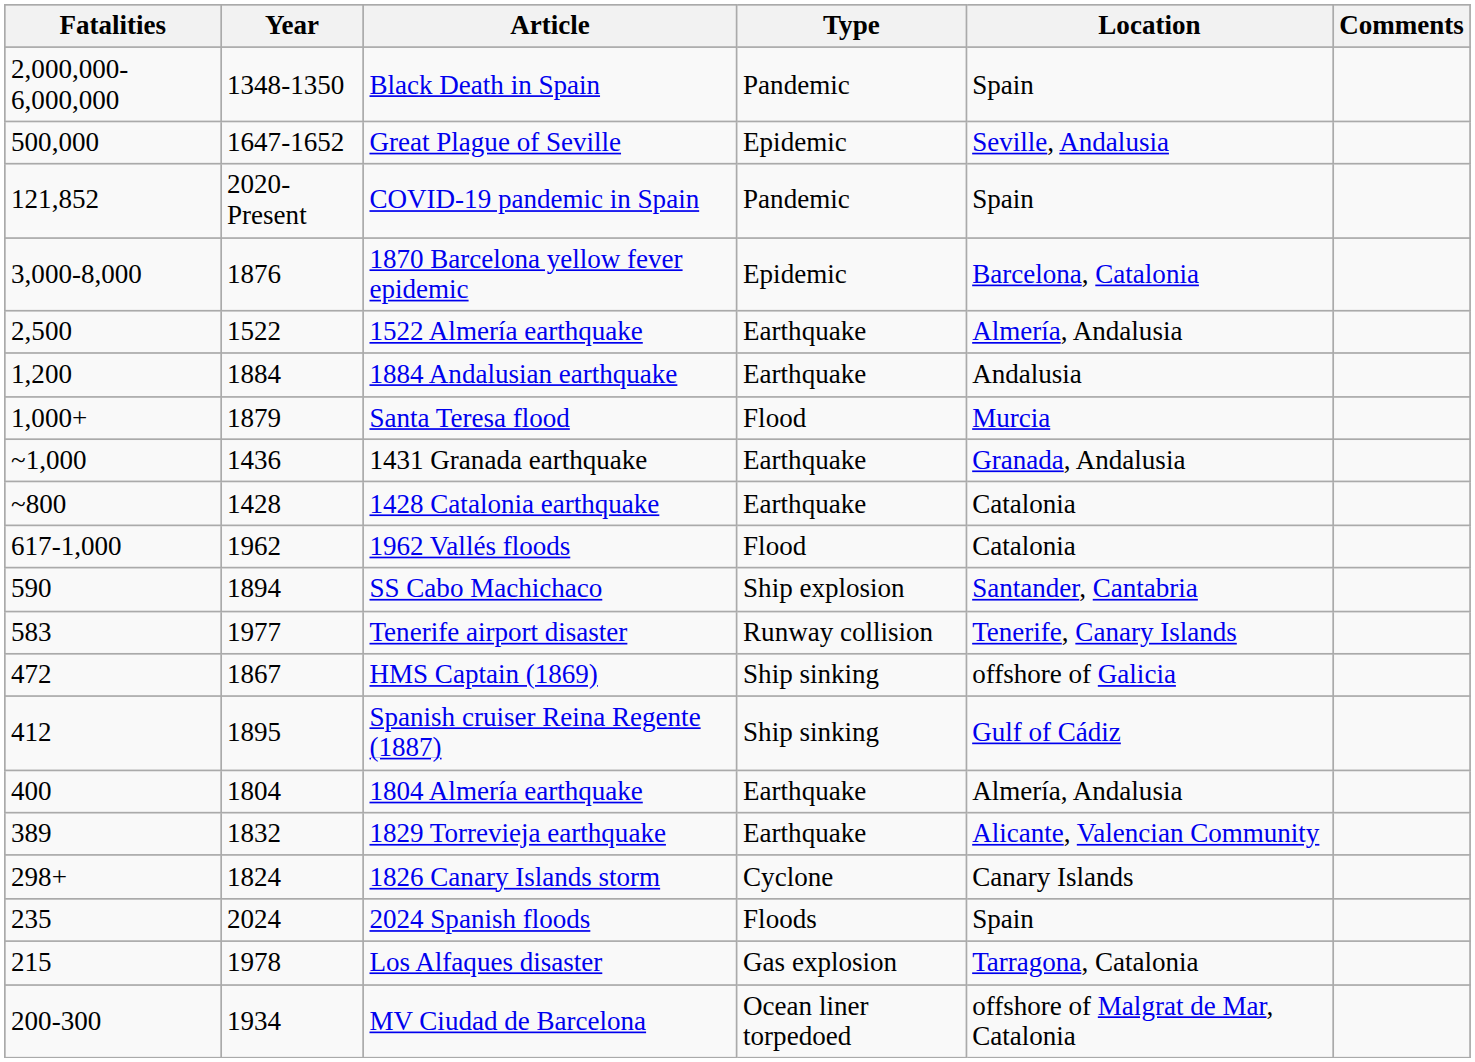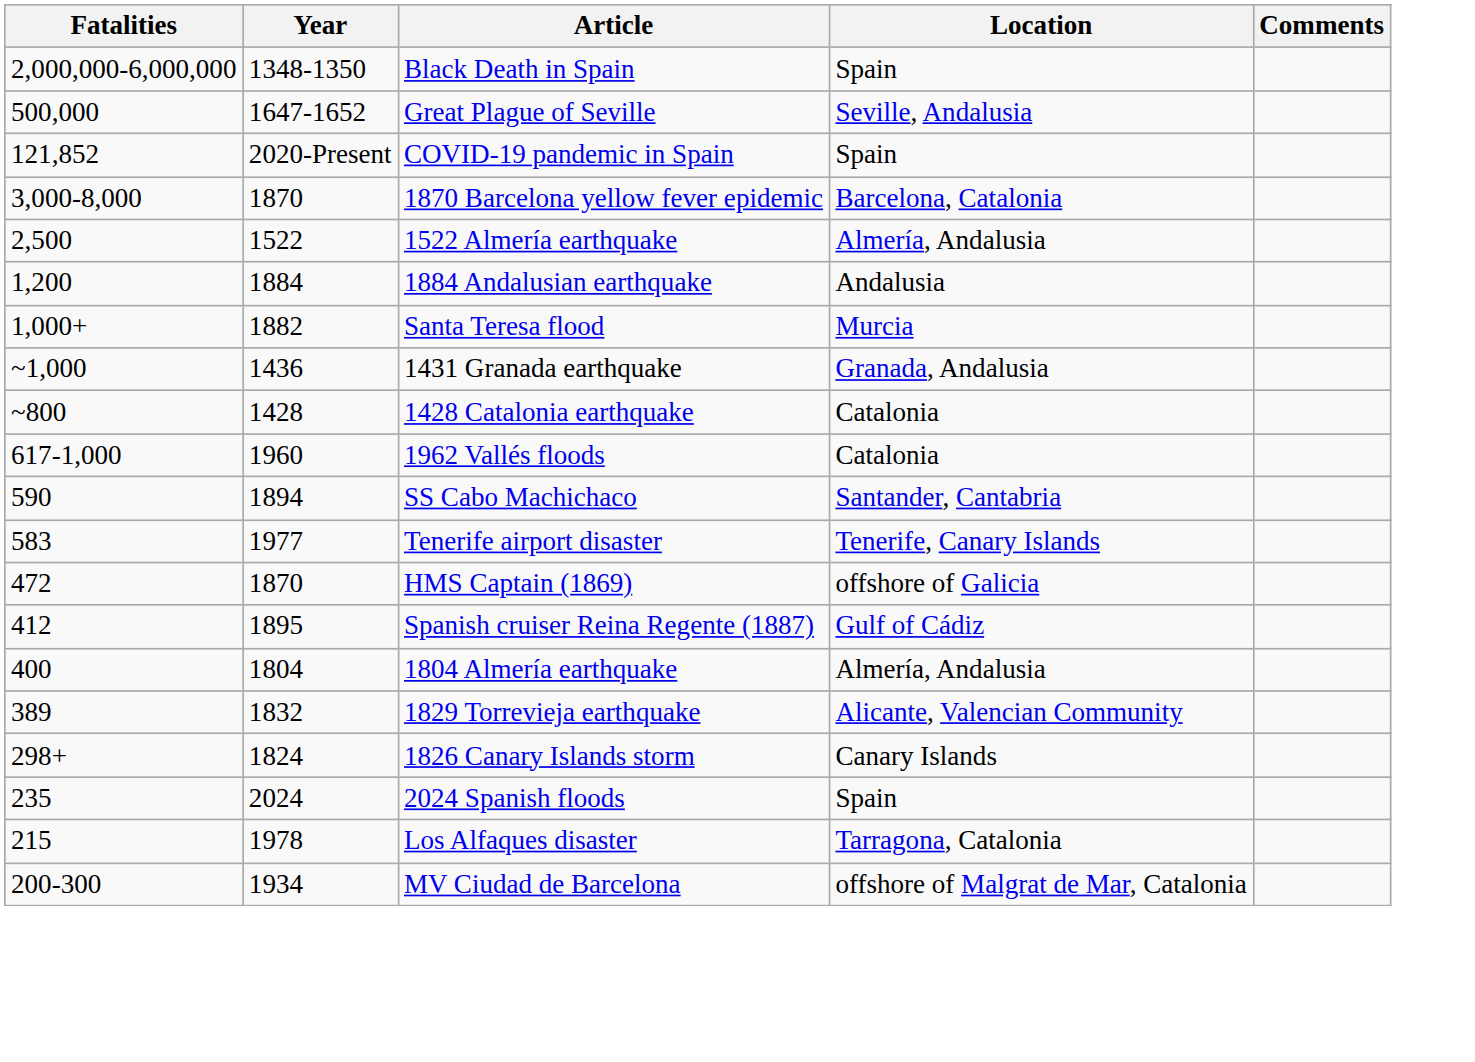 <table class="wikitable sortable sticky-header" style=text-align:left" style="margin:1em auto;">
 <tr>
 <th data-sort-type="number">Fatalities</th>
 <th>Year</th>
 <th>Article</th>
-<th>Type</th>
 <th>Location</th>
 <th>Comments</th>
 </tr>
 <tr>
 <td>2,000,000-6,000,000</td>
 <td>1348-1350</td>
 <td><a href='#'>Black Death in Spain</a></td>
-<td>Pandemic</td>
 <td>Spain</td>
 <td></td>
 </tr>
 <tr>
 <td>500,000</td>
 <td>1647-1652</td>
 <td><a href='#'>Great Plague of Seville</a></td>
-<td>Epidemic</td>
 <td><a href='#'>Seville</a>, <a href='#'>Andalusia</a></td>
 <td></td>
 </tr>
 <tr>
 <td>121,852</td>
 <td>2020-Present</td>
 <td><a href='#'>COVID-19 pandemic in Spain</a></td>
-<td>Pandemic</td>
 <td>Spain</td>
 <td></td>
 </tr>
 <tr>
 <td>3,000-8,000</td>
-<td>1876</td>
+<td>1870</td>
 <td><a href='#'>1870 Barcelona yellow fever epidemic</a></td>
-<td>Epidemic</td>
 <td><a href='#'>Barcelona</a>, <a href='#'>Catalonia</a></td>
 <td></td>
 </tr>
 <tr>
 <td>2,500</td>
 <td>1522</td>
 <td><a href='#'>1522 Almería earthquake</a></td>
-<td>Earthquake</td>
 <td><a href='#'>Almería</a>, Andalusia</td>
 <td></td>
 </tr>
 <tr>
 <td>1,200</td>
 <td>1884</td>
 <td><a href='#'>1884 Andalusian earthquake</a></td>
-<td>Earthquake</td>
 <td>Andalusia</td>
 <td></td>
 </tr>
 <tr>
 <td>1,000+</td>
-<td>1879</td>
+<td>1882</td>
 <td><a href='#'>Santa Teresa flood</a></td>
-<td>Flood</td>
 <td><a href='#'>Murcia</a></td>
 <td></td>
 </tr>
 <tr>
 <td>~1,000</td>
 <td>1436</td>
 <td>1431 Granada earthquake</td>
-<td>Earthquake</td>
 <td><a href='#'>Granada</a>, Andalusia</td>
 <td></td>
 </tr>
 <tr>
 <td>~800</td>
 <td>1428</td>
 <td><a href='#'>1428 Catalonia earthquake</a></td>
-<td>Earthquake</td>
 <td>Catalonia</td>
 <td></td>
 </tr>
 <tr>
 <td>617-1,000</td>
-<td>1962</td>
+<td>1960</td>
 <td><a href='#'>1962 Vallés floods</a></td>
-<td>Flood</td>
 <td>Catalonia</td>
 <td></td>
 </tr>
 <tr>
 <td>590</td>
 <td>1894</td>
 <td><a href='#'>SS Cabo Machichaco</a></td>
-<td>Ship explosion</td>
 <td><a href='#'>Santander</a>, <a href='#'>Cantabria</a></td>
 <td></td>
 </tr>
 <tr>
 <td>583</td>
 <td>1977</td>
 <td><a href='#'>Tenerife airport disaster</a></td>
-<td>Runway collision</td>
 <td><a href='#'>Tenerife</a>, <a href='#'>Canary Islands</a></td>
 <td></td>
 </tr>
 <tr>
 <td>472</td>
-<td>1867</td>
+<td>1870</td>
 <td><a href='#'>HMS Captain (1869)</a></td>
-<td>Ship sinking</td>
 <td>offshore of <a href='#'>Galicia</a></td>
 <td></td>
 </tr>
 <tr>
 <td>412</td>
 <td>1895</td>
 <td><a href='#'>Spanish cruiser Reina Regente (1887)</a></td>
-<td>Ship sinking</td>
 <td><a href='#'>Gulf of Cádiz</a></td>
 <td></td>
 </tr>
 <tr>
 <td>400</td>
 <td>1804</td>
 <td><a href='#'>1804 Almería earthquake</a></td>
-<td>Earthquake</td>
 <td>Almería, Andalusia</td>
 <td></td>
 </tr>
 <tr>
 <td>389</td>
 <td>1832</td>
 <td><a href='#'>1829 Torrevieja earthquake</a></td>
-<td>Earthquake</td>
 <td><a href='#'>Alicante</a>, <a href='#'>Valencian Community</a></td>
 <td></td>
 </tr>
 <tr>
 <td>298+</td>
 <td>1824</td>
 <td><a href='#'>1826 Canary Islands storm</a></td>
-<td>Cyclone</td>
 <td>Canary Islands</td>
 <td></td>
 </tr>
 <tr>
 <td>235</td>
 <td>2024</td>
 <td><a href='#'>2024 Spanish floods</a></td>
-<td>Floods</td>
 <td>Spain</td>
 <td></td>
 </tr>
 <tr>
 <td>215</td>
 <td>1978</td>
 <td><a href='#'>Los Alfaques disaster</a></td>
-<td>Gas explosion</td>
 <td><a href='#'>Tarragona</a>, Catalonia</td>
 <td></td>
 </tr>
 <tr>
 <td>200-300</td>
 <td>1934</td>
 <td><a href='#'>MV Ciudad de Barcelona</a></td>
-<td>Ocean liner torpedoed</td>
 <td>offshore of <a href='#'>Malgrat de Mar</a>, Catalonia</td>
 <td></td>
 </tr>
 </table>
